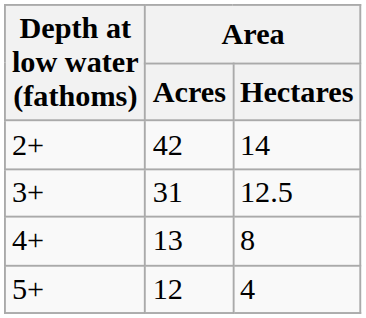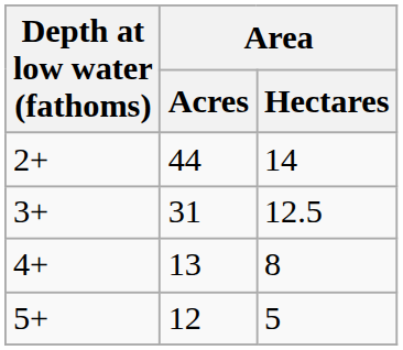 <table class="wikitable">
 <tr>
 <th rowspan="2">Depth at<br>low water<br>(fathoms)</th>
 <th colspan="2">Area</th>
 </tr>
 <tr>
 <th>Acres</th>
 <th>Hectares</th>
 </tr>
 <tr>
 <td>2+</td>
-<td>42</td>
+<td>44</td>
 <td>14</td>
 </tr>
 <tr>
 <td>3+</td>
 <td>31</td>
 <td>12.5</td>
 </tr>
 <tr>
 <td>4+</td>
 <td>13</td>
 <td>8</td>
 </tr>
 <tr>
 <td>5+</td>
 <td>12</td>
-<td>4</td>
+<td>5</td>
 </tr>
 </table>
